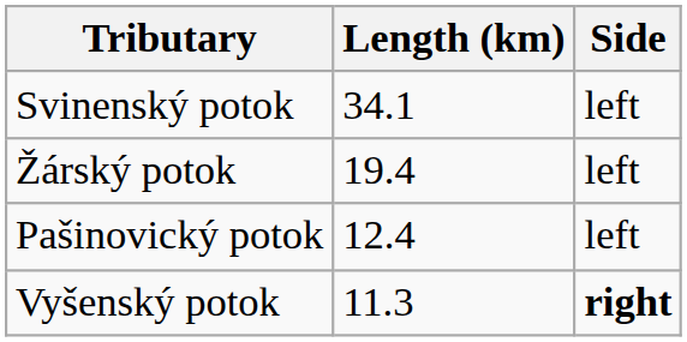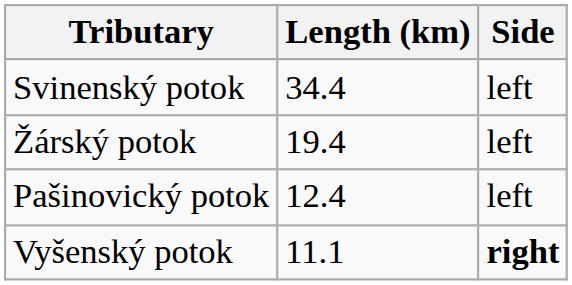 <table class="wikitable">
 <tr>
 <th>Tributary</th>
 <th>Length (km)</th>
 <th>Side</th>
 </tr>
 <tr>
 <td>Svinenský potok</td>
-<td>34.1</td>
+<td>34.4</td>
 <td>left</td>
 </tr>
 <tr>
 <td>Žárský potok</td>
 <td>19.4</td>
 <td>left</td>
 </tr>
 <tr>
 <td>Pašinovický potok</td>
 <td>12.4</td>
 <td>left</td>
 </tr>
 <tr>
 <td>Vyšenský potok</td>
-<td>11.3</td>
+<td>11.1</td>
 <td><strong>right</strong></td>
 </tr>
 </table>
